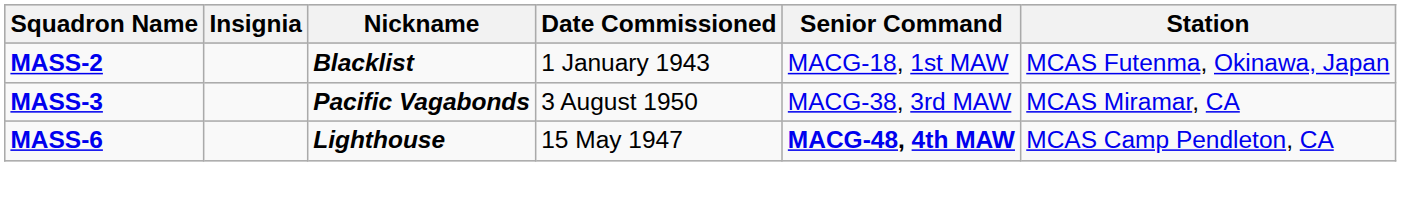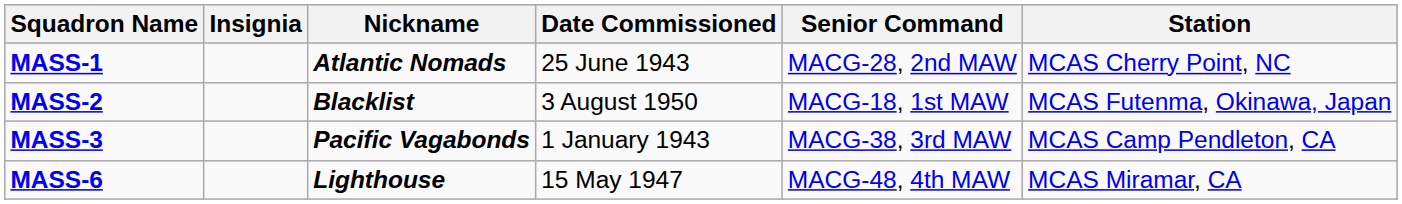 <table class="wikitable sortable">
 <tr bgcolor="#CCCCCC" style="text-align:center;">
 <th>Squadron Name</th>
 <th>Insignia</th>
 <th>Nickname</th>
 <th>Date Commissioned</th>
 <th>Senior Command</th>
 <th>Station</th>
 </tr>
 <tr>
+<td><strong><a href='#'>MASS-1</a></strong></td>
+<td></td>
+<td><strong><em>Atlantic Nomads</em></strong></td>
+<td>25 June 1943</td>
+<td><a href='#'>MACG-28</a>, <a href='#'>2nd MAW</a></td>
+<td><a href='#'>MCAS Cherry Point</a>, <a href='#'>NC</a></td>
+</tr>
+<tr>
 <td><strong><a href='#'>MASS-2</a></strong></td>
 <td></td>
 <td><strong><em>Blacklist</em></strong></td>
-<td>1 January 1943 </td>
+<td>3 August 1950</td>
 <td><a href='#'>MACG-18</a>, <a href='#'>1st MAW</a></td>
 <td><a href='#'>MCAS Futenma</a>, <a href='#'>Okinawa, Japan</a></td>
 </tr>
 <tr>
 <td><strong><a href='#'>MASS-3</a></strong></td>
 <td></td>
 <td><strong><em>Pacific Vagabonds</em></strong></td>
-<td>3 August 1950</td>
+<td>1 January 1943 </td>
 <td><a href='#'>MACG-38</a>, <a href='#'>3rd MAW</a></td>
-<td><a href='#'>MCAS Miramar</a>, <a href='#'>CA</a></td>
+<td><a href='#'>MCAS Camp Pendleton</a>, <a href='#'>CA</a></td>
 </tr>
 <tr>
 <td><strong><a href='#'>MASS-6</a></strong></td>
 <td></td>
 <td><strong><em>Lighthouse</em></strong></td>
 <td>15 May 1947</td>
-<td><strong><a href='#'>MACG-48</a>, <a href='#'>4th MAW</a></strong></td>
-<td><a href='#'>MCAS Camp Pendleton</a>, <a href='#'>CA</a></td>
+<td><a href='#'>MACG-48</a>, <a href='#'>4th MAW</a></td>
+<td><a href='#'>MCAS Miramar</a>, <a href='#'>CA</a></td>
 </tr>
 </table>
